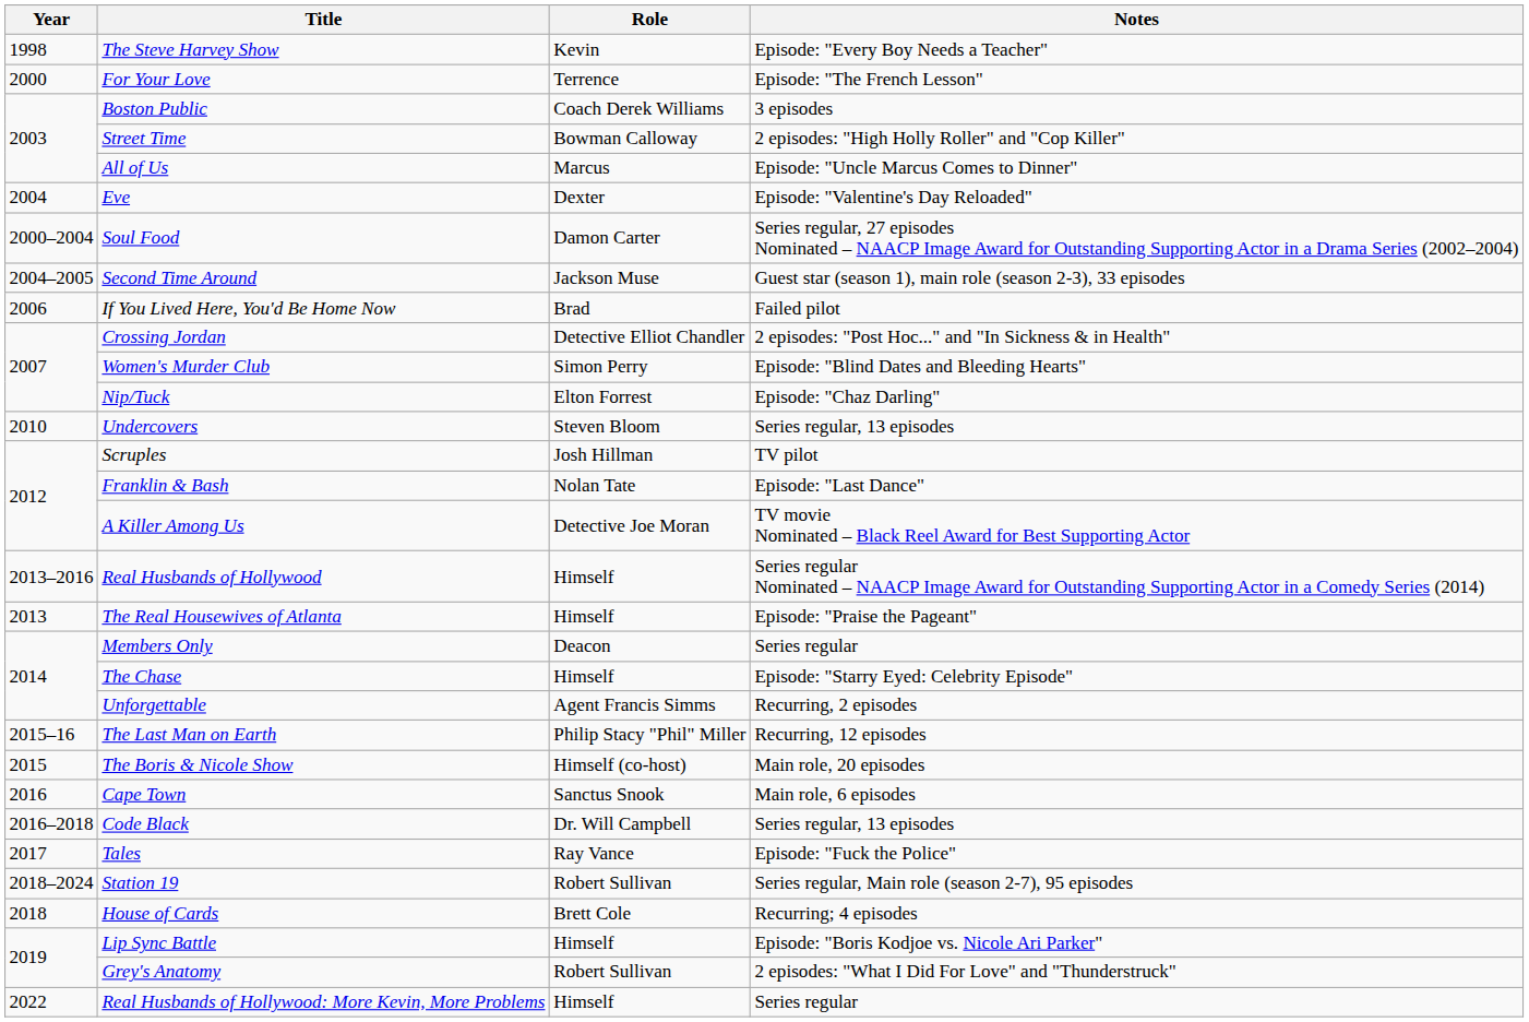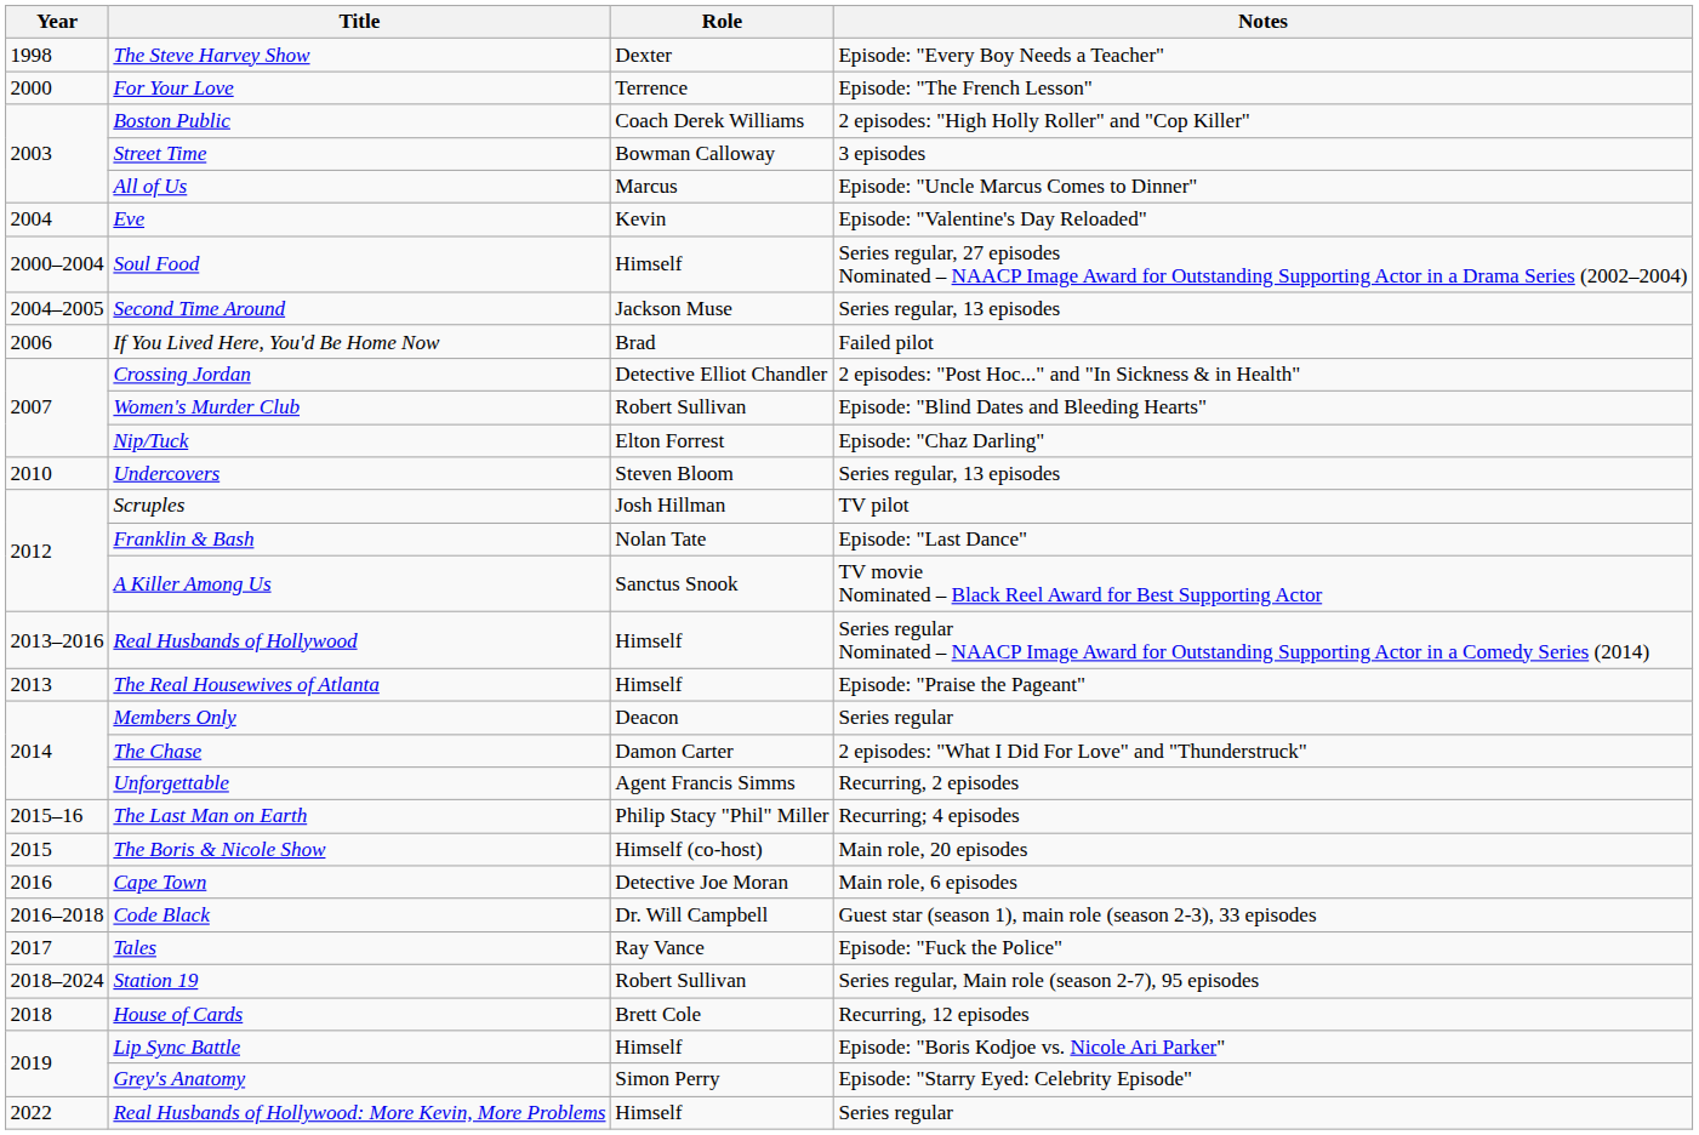 <table class="wikitable sortable">
 <tr>
 <th>Year</th>
 <th>Title</th>
 <th>Role</th>
 <th class="unsortable">Notes</th>
 </tr>
 <tr>
 <td>1998</td>
 <td><em><a href='#'>The Steve Harvey Show</a></em></td>
-<td>Kevin</td>
+<td>Dexter</td>
 <td>Episode: "Every Boy Needs a Teacher"</td>
 </tr>
 <tr>
 <td>2000</td>
 <td><em><a href='#'>For Your Love</a></em></td>
 <td>Terrence</td>
 <td>Episode: "The French Lesson"</td>
 </tr>
 <tr>
 <td rowspan="3">2003</td>
 <td><em><a href='#'>Boston Public</a></em></td>
 <td>Coach Derek Williams</td>
-<td>3 episodes</td>
+<td>2 episodes: "High Holly Roller" and "Cop Killer"</td>
 </tr>
 <tr>
 <td><em><a href='#'>Street Time</a></em></td>
 <td>Bowman Calloway</td>
-<td>2 episodes: "High Holly Roller" and "Cop Killer"</td>
+<td>3 episodes</td>
 </tr>
 <tr>
 <td><em><a href='#'>All of Us</a></em></td>
 <td>Marcus</td>
 <td>Episode: "Uncle Marcus Comes to Dinner"</td>
 </tr>
 <tr>
 <td>2004</td>
 <td><em><a href='#'>Eve</a></em></td>
-<td>Dexter</td>
+<td>Kevin</td>
 <td>Episode: "Valentine's Day Reloaded"</td>
 </tr>
 <tr>
 <td>2000–2004</td>
 <td><em><a href='#'>Soul Food</a></em></td>
-<td>Damon Carter</td>
+<td>Himself</td>
 <td>Series regular, 27 episodes<br>Nominated – <a href='#'>NAACP Image Award for Outstanding Supporting Actor in a Drama Series</a> (2002–2004)</td>
 </tr>
 <tr>
 <td>2004–2005</td>
 <td><em><a href='#'>Second Time Around</a></em></td>
 <td>Jackson Muse</td>
-<td>Guest star (season 1), main role (season 2-3), 33 episodes</td>
+<td>Series regular, 13 episodes</td>
 </tr>
 <tr>
 <td>2006</td>
 <td><em>If You Lived Here, You'd Be Home Now </em></td>
 <td>Brad</td>
 <td>Failed pilot</td>
 </tr>
 <tr>
 <td rowspan="3">2007</td>
 <td><em><a href='#'>Crossing Jordan</a></em></td>
 <td>Detective Elliot Chandler</td>
 <td>2 episodes: "Post Hoc..." and "In Sickness & in Health"</td>
 </tr>
 <tr>
 <td><em><a href='#'>Women's Murder Club</a></em></td>
-<td>Simon Perry</td>
+<td>Robert Sullivan</td>
 <td>Episode: "Blind Dates and Bleeding Hearts"</td>
 </tr>
 <tr>
 <td><em><a href='#'>Nip/Tuck</a></em></td>
 <td>Elton Forrest</td>
 <td>Episode: "Chaz Darling"</td>
 </tr>
 <tr>
 <td>2010</td>
 <td><em><a href='#'>Undercovers</a></em></td>
 <td>Steven Bloom</td>
 <td>Series regular, 13 episodes</td>
 </tr>
 <tr>
 <td rowspan="3">2012</td>
 <td><em>Scruples</em></td>
 <td>Josh Hillman</td>
 <td>TV pilot</td>
 </tr>
 <tr>
 <td><em><a href='#'>Franklin & Bash</a></em></td>
 <td>Nolan Tate</td>
 <td>Episode: "Last Dance"</td>
 </tr>
 <tr>
 <td><em><a href='#'>A Killer Among Us</a></em></td>
-<td>Detective Joe Moran</td>
+<td>Sanctus Snook</td>
 <td>TV movie<br>Nominated – <a href='#'>Black Reel Award for Best Supporting Actor</a></td>
 </tr>
 <tr>
 <td>2013–2016</td>
 <td><em><a href='#'>Real Husbands of Hollywood</a></em></td>
 <td>Himself</td>
 <td>Series regular<br>Nominated – <a href='#'>NAACP Image Award for Outstanding Supporting Actor in a Comedy Series</a> (2014)</td>
 </tr>
 <tr>
 <td>2013</td>
 <td><em><a href='#'>The Real Housewives of Atlanta</a></em></td>
 <td>Himself</td>
 <td>Episode: "Praise the Pageant"</td>
 </tr>
 <tr>
 <td rowspan="3">2014</td>
 <td><em><a href='#'>Members Only</a></em></td>
 <td>Deacon</td>
 <td>Series regular</td>
 </tr>
 <tr>
 <td><em><a href='#'>The Chase</a></em></td>
-<td>Himself</td>
-<td>Episode: "Starry Eyed: Celebrity Episode"</td>
+<td>Damon Carter</td>
+<td>2 episodes: "What I Did For Love" and "Thunderstruck"</td>
 </tr>
 <tr>
 <td><em><a href='#'>Unforgettable</a></em></td>
 <td>Agent Francis Simms</td>
 <td>Recurring, 2 episodes</td>
 </tr>
 <tr>
 <td>2015–16</td>
 <td><em><a href='#'>The Last Man on Earth</a></em></td>
 <td>Philip Stacy "Phil" Miller</td>
-<td>Recurring, 12 episodes</td>
+<td>Recurring; 4 episodes</td>
 </tr>
 <tr>
 <td>2015</td>
 <td><em><a href='#'>The Boris & Nicole Show</a></em></td>
 <td>Himself (co-host)</td>
 <td>Main role, 20 episodes</td>
 </tr>
 <tr>
 <td>2016</td>
 <td><em><a href='#'>Cape Town</a></em></td>
-<td>Sanctus Snook</td>
+<td>Detective Joe Moran</td>
 <td>Main role, 6 episodes</td>
 </tr>
 <tr>
 <td>2016–2018</td>
 <td><em><a href='#'>Code Black</a></em></td>
 <td>Dr. Will Campbell</td>
-<td>Series regular, 13 episodes</td>
+<td>Guest star (season 1), main role (season 2-3), 33 episodes</td>
 </tr>
 <tr>
 <td>2017</td>
 <td><em><a href='#'>Tales</a></em></td>
 <td>Ray Vance</td>
 <td>Episode: "Fuck the Police"</td>
 </tr>
 <tr>
 <td>2018–2024</td>
 <td><em><a href='#'>Station 19</a></em></td>
 <td>Robert Sullivan</td>
 <td>Series regular, Main role (season 2-7), 95 episodes</td>
 </tr>
 <tr>
 <td>2018</td>
 <td><em><a href='#'>House of Cards</a></em></td>
 <td>Brett Cole</td>
-<td>Recurring; 4 episodes</td>
+<td>Recurring, 12 episodes</td>
 </tr>
 <tr>
 <td rowspan="2">2019</td>
 <td><em><a href='#'>Lip Sync Battle</a></em></td>
 <td>Himself</td>
 <td>Episode: "Boris Kodjoe vs. <a href='#'>Nicole Ari Parker</a>"</td>
 </tr>
 <tr>
 <td><em><a href='#'>Grey's Anatomy</a></em></td>
-<td>Robert Sullivan</td>
-<td>2 episodes: "What I Did For Love" and "Thunderstruck"</td>
+<td>Simon Perry</td>
+<td>Episode: "Starry Eyed: Celebrity Episode"</td>
 </tr>
 <tr>
 <td>2022</td>
 <td><em><a href='#'>Real Husbands of Hollywood: More Kevin, More Problems</a></em></td>
 <td>Himself</td>
 <td>Series regular</td>
 </tr>
 </table>
